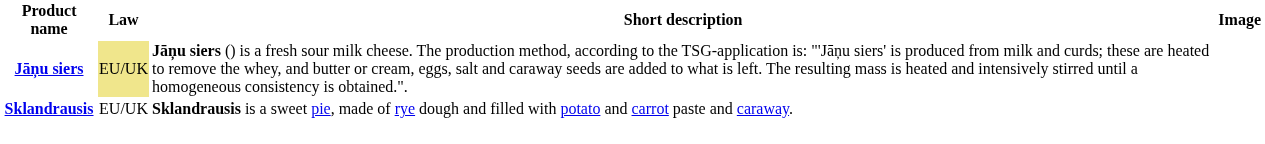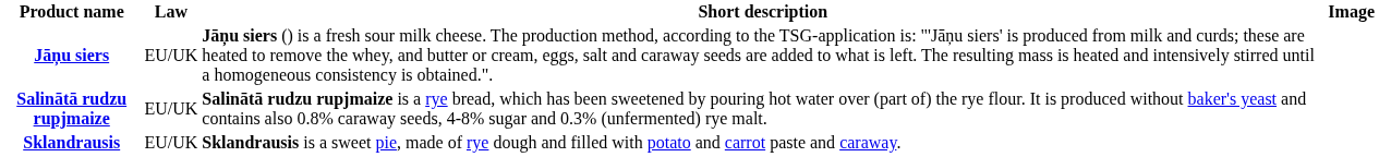 <table>
 <tr>
 <th>Product name</th>
 <th>Law</th>
 <th>Short description</th>
 <th>Image</th>
 </tr>
 <tr>
 <th><a href='#'>Jāņu siers</a></th>
-<td style="background: khaki;">EU/UK</td>
+<td>EU/UK</td>
 <td><strong>Jāņu siers</strong> () is a fresh sour milk cheese. The production method, according to the TSG-application is: "'Jāņu siers' is produced from milk and curds; these are heated to remove the whey, and butter or cream, eggs, salt and caraway seeds are added to what is left. The resulting mass is heated and intensively stirred until a homogeneous consistency is obtained.".</td>
+<td></td>
+</tr>
+<tr>
+<th><a href='#'>Salinātā rudzu rupjmaize</a></th>
+<td>EU/UK</td>
+<td><strong>Salinātā rudzu rupjmaize</strong> is a <a href='#'>rye</a> bread, which has been sweetened by pouring hot water over (part of) the rye flour. It is produced without <a href='#'>baker's yeast</a> and contains also 0.8% caraway seeds, 4-8% sugar and 0.3% (unfermented) rye malt.</td>
 <td></td>
 </tr>
 <tr>
 <th><a href='#'>Sklandrausis</a></th>
 <td>EU/UK</td>
 <td><strong>Sklandrausis</strong> is a sweet <a href='#'>pie</a>, made of <a href='#'>rye</a> dough and filled with <a href='#'>potato</a> and <a href='#'>carrot</a> paste and <a href='#'>caraway</a>.</td>
 <td></td>
 </tr>
 </table>
